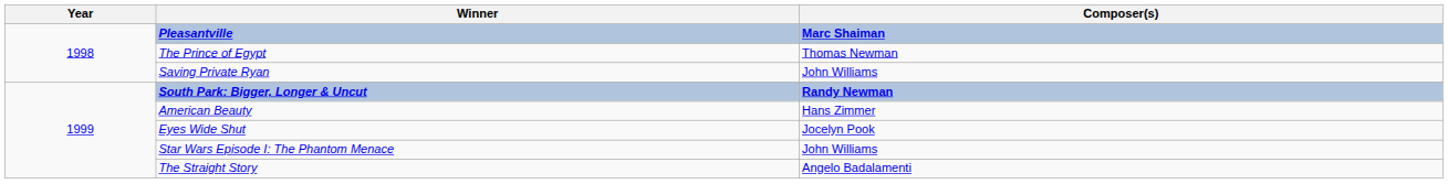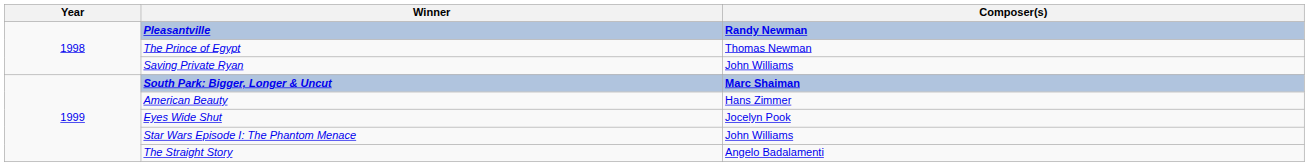 <table class="wikitable" width="95%" cellpadding="5">
 <tr>
 <th width="100"><strong>Year</strong></th>
 <th width="450"><strong>Winner</strong></th>
 <th width="450"><strong>Composer(s)</strong></th>
 </tr>
 <tr>
 <td rowspan="3" style="text-align:center;"><a href='#'>1998</a></td>
 <td style="background:#B0C4DE;"><strong><em><a href='#'>Pleasantville</a></em></strong></td>
-<td style="background:#B0C4DE;"><a href='#'><strong>Marc Shaiman</strong></a></td>
+<td style="background:#B0C4DE;"><a href='#'><strong>Randy Newman</strong></a></td>
 </tr>
 <tr>
 <td><em><a href='#'>The Prince of Egypt</a></em></td>
 <td><a href='#'>Thomas Newman</a></td>
 </tr>
 <tr>
 <td><em><a href='#'>Saving Private Ryan</a></em></td>
 <td><a href='#'>John Williams</a></td>
 </tr>
 <tr>
 <td rowspan="5" style="text-align:center;"><a href='#'>1999</a></td>
 <td style="background:#B0C4DE;"><strong><em><a href='#'>South Park: Bigger, Longer & Uncut</a></em></strong></td>
-<td style="background:#B0C4DE;"><a href='#'><strong>Randy Newman</strong></a></td>
+<td style="background:#B0C4DE;"><a href='#'><strong>Marc Shaiman</strong></a></td>
 </tr>
 <tr>
 <td><em><a href='#'>American Beauty</a></em></td>
 <td><a href='#'>Hans Zimmer</a></td>
 </tr>
 <tr>
 <td><em><a href='#'>Eyes Wide Shut</a></em></td>
 <td><a href='#'>Jocelyn Pook</a></td>
 </tr>
 <tr>
 <td><em><a href='#'>Star Wars Episode I: The Phantom Menace</a></em></td>
 <td><a href='#'>John Williams</a></td>
 </tr>
 <tr>
 <td><em><a href='#'>The Straight Story</a></em></td>
 <td><a href='#'>Angelo Badalamenti</a></td>
 </tr>
 </table>
